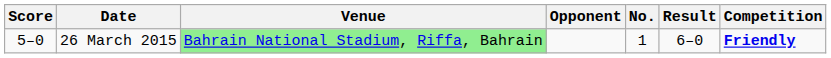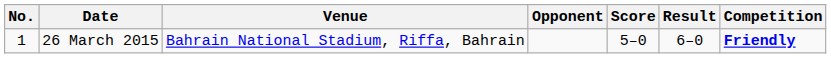 <table class="wikitable sortable">
 <tr>
-<th scope="col">Score</th>
+<th scope="col">No.</th>
 <th scope="col">Date</th>
 <th scope="col">Venue</th>
 <th scope="col">Opponent</th>
-<th scope="col">No.</th>
+<th scope="col">Score</th>
 <th scope="col">Result</th>
 <th scope="col">Competition</th>
 </tr>
 <tr>
+<td align="center">1</td>
+<td>26 March 2015</td>
+<td><a href='#'>Bahrain National Stadium</a>, <a href='#'>Riffa</a>, Bahrain</td>
+<td></td>
 <td align="center">5–0</td>
-<td>26 March 2015</td>
-<td style="background: lightgreen;"><a href='#'>Bahrain National Stadium</a>, <a href='#'>Riffa</a>, Bahrain</td>
-<td></td>
-<td align="center">1</td>
 <td align="center">6–0</td>
 <td><strong><a href='#'>Friendly</a></strong></td>
 </tr>
 </table>
